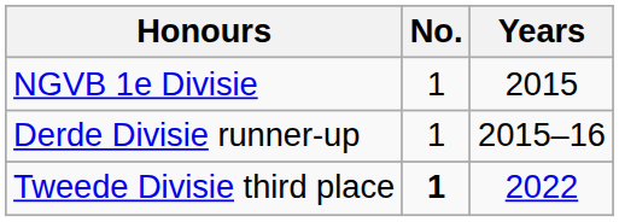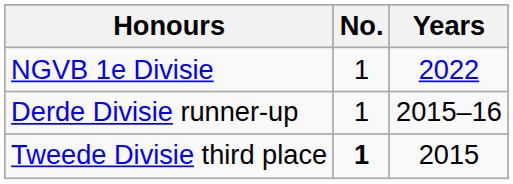 <table class="wikitable">
 <tr>
 <th>Honours</th>
 <th>No.</th>
 <th>Years</th>
 </tr>
 <tr>
 <td><a href='#'>NGVB 1e Divisie</a></td>
 <td align="center">1</td>
-<td align="center">2015</td>
+<td align="center"><a href='#'>2022</a></td>
 </tr>
 <tr>
 <td><a href='#'>Derde Divisie</a> runner-up</td>
 <td align="center">1</td>
 <td align="center">2015–16</td>
 </tr>
 <tr>
 <td><a href='#'>Tweede Divisie</a> third place</td>
 <td align="center"><strong>1</strong></td>
-<td align="center"><a href='#'>2022</a></td>
+<td align="center">2015</td>
 </tr>
 </table>
